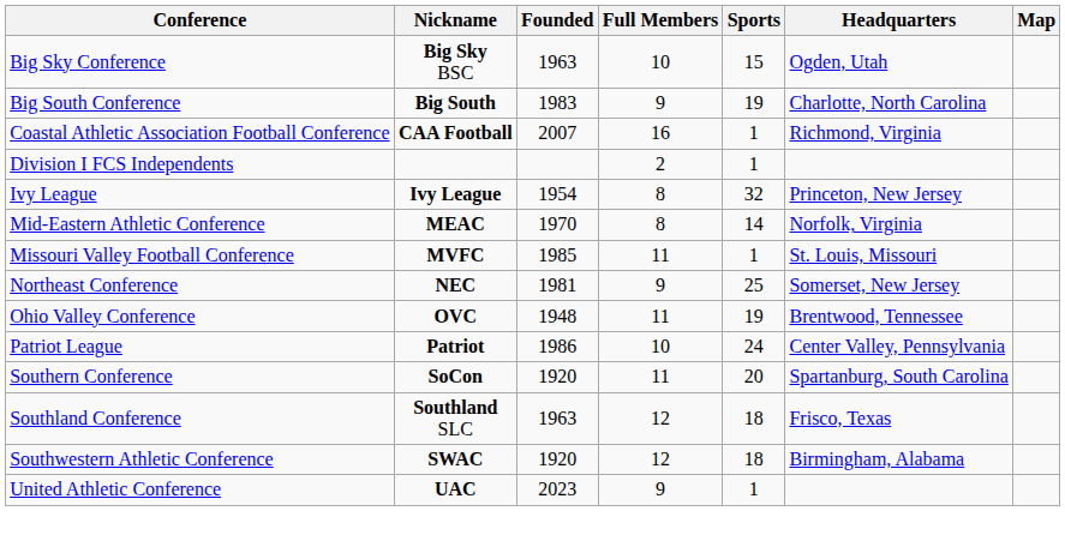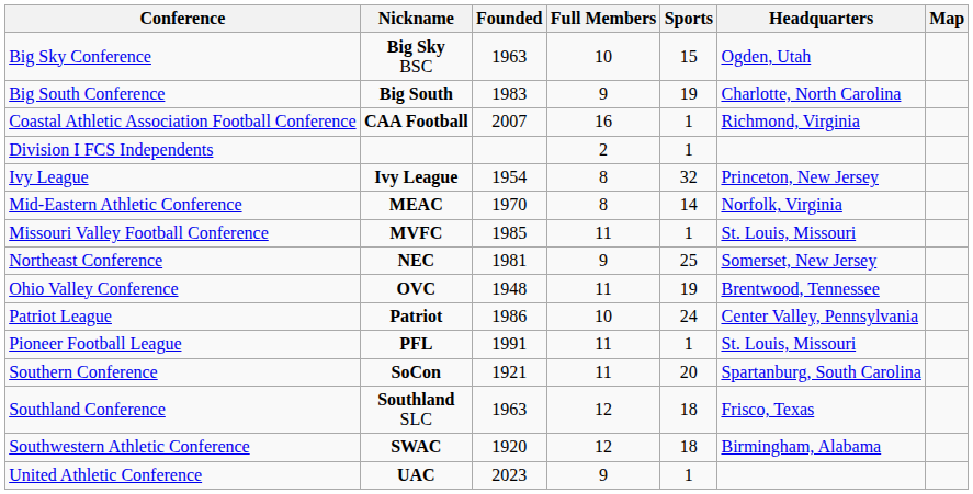 <table class="wikitable sortable">
 <tr>
 <th>Conference</th>
 <th>Nickname</th>
 <th>Founded</th>
 <th>Full Members</th>
 <th>Sports</th>
 <th>Headquarters</th>
 <th>Map</th>
 </tr>
 <tr>
 <td><a href='#'>Big Sky Conference</a></td>
 <td align=center><strong>Big Sky</strong><br> BSC</td>
 <td align="center">1963</td>
 <td align=center>10</td>
 <td align=center>15</td>
 <td><a href='#'>Ogden, Utah</a></td>
 <td></td>
 </tr>
 <tr>
 <td><a href='#'>Big South Conference</a></td>
 <td align=center><strong>Big South</strong></td>
 <td align=center>1983</td>
 <td align=center>9</td>
 <td align=center>19</td>
 <td><a href='#'>Charlotte, North Carolina</a></td>
 <td></td>
 </tr>
 <tr>
 <td><a href='#'>Coastal Athletic Association Football Conference</a></td>
 <td align=center><strong>CAA Football</strong></td>
 <td align=center>2007</td>
 <td align=center>16</td>
 <td align=center>1</td>
 <td><a href='#'>Richmond, Virginia</a></td>
 <td></td>
 </tr>
 <tr>
 <td><a href='#'>Division I FCS Independents</a></td>
 <td></td>
 <td></td>
 <td align=center>2</td>
 <td align=center>1</td>
 <td></td>
 <td></td>
 </tr>
 <tr>
 <td><a href='#'>Ivy League</a></td>
 <td align=center><strong>Ivy League</strong></td>
 <td align=center>1954</td>
 <td align=center>8</td>
 <td align=center>32</td>
 <td><a href='#'>Princeton, New Jersey</a></td>
 <td></td>
 </tr>
 <tr>
 <td><a href='#'>Mid-Eastern Athletic Conference</a></td>
 <td align=center><strong>MEAC</strong></td>
 <td align=center>1970</td>
 <td align=center>8</td>
 <td align=center>14</td>
 <td><a href='#'>Norfolk, Virginia</a></td>
 <td></td>
 </tr>
 <tr>
 <td><a href='#'>Missouri Valley Football Conference</a></td>
 <td align=center><strong>MVFC</strong></td>
 <td align=center>1985</td>
 <td align=center>11</td>
 <td align=center>1</td>
 <td><a href='#'>St. Louis, Missouri</a></td>
 <td></td>
 </tr>
 <tr>
 <td><a href='#'>Northeast Conference</a></td>
 <td align=center><strong>NEC</strong></td>
 <td align=center>1981</td>
 <td align=center>9</td>
 <td align=center>25</td>
 <td><a href='#'>Somerset, New Jersey</a></td>
 <td></td>
 </tr>
 <tr>
 <td><a href='#'>Ohio Valley Conference</a></td>
 <td align=center><strong>OVC</strong></td>
 <td align=center>1948</td>
 <td align=center>11</td>
 <td align=center>19</td>
 <td><a href='#'>Brentwood, Tennessee</a></td>
 <td></td>
 </tr>
 <tr>
 <td><a href='#'>Patriot League</a></td>
 <td align=center><strong>Patriot</strong></td>
 <td align=center>1986</td>
 <td align=center>10</td>
 <td align=center>24</td>
 <td><a href='#'>Center Valley, Pennsylvania</a></td>
 <td></td>
 </tr>
 <tr>
+<td><a href='#'>Pioneer Football League</a></td>
+<td align=center><strong>PFL</strong></td>
+<td align=center>1991</td>
+<td align=center>11</td>
+<td align=center>1</td>
+<td><a href='#'>St. Louis, Missouri</a></td>
+<td></td>
+</tr>
+<tr>
 <td><a href='#'>Southern Conference</a></td>
 <td align=center><strong>SoCon</strong></td>
-<td align=center>1920</td>
+<td align=center>1921</td>
 <td align=center>11</td>
 <td align=center>20</td>
 <td><a href='#'>Spartanburg, South Carolina</a></td>
 <td></td>
 </tr>
 <tr>
 <td><a href='#'>Southland Conference</a></td>
 <td align=center><strong>Southland</strong><br>SLC</td>
 <td align=center>1963</td>
 <td align=center>12</td>
 <td align=center>18</td>
 <td><a href='#'>Frisco, Texas</a></td>
 <td></td>
 </tr>
 <tr>
 <td><a href='#'>Southwestern Athletic Conference</a></td>
 <td align=center><strong>SWAC</strong></td>
 <td align=center>1920</td>
 <td align=center>12</td>
 <td align=center>18</td>
 <td><a href='#'>Birmingham, Alabama</a></td>
 <td></td>
 </tr>
 <tr>
 <td><a href='#'>United Athletic Conference</a></td>
 <td align=center><strong>UAC</strong></td>
 <td align=center>2023</td>
 <td align=center>9</td>
 <td align=center>1</td>
 <td></td>
 <td></td>
 </tr>
 </table>
